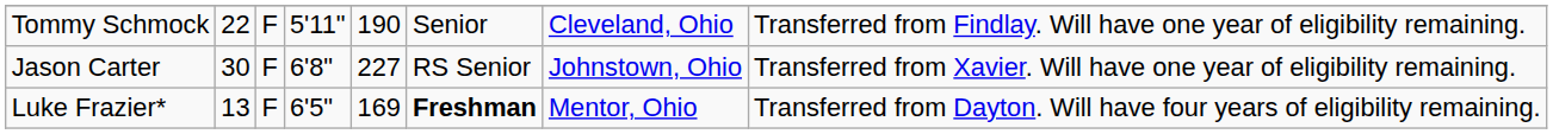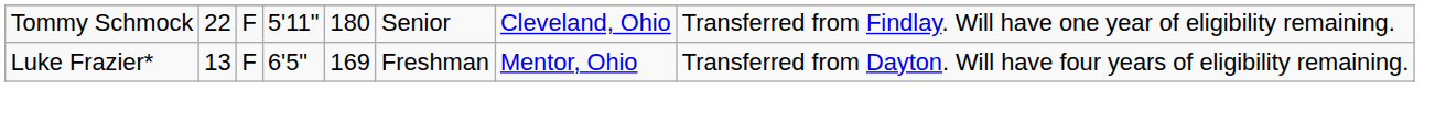 <table class="wikitable sortable" border="1">
 <tr align=center>
 </tr>
 <tr>
 <td>Tommy Schmock</td>
 <td>22</td>
 <td>F</td>
 <td>5'11"</td>
-<td>190</td>
+<td>180</td>
 <td>Senior</td>
 <td><a href='#'>Cleveland, Ohio</a></td>
 <td>Transferred from <a href='#'>Findlay</a>. Will have one year of eligibility remaining.</td>
-</tr>
-<tr>
-<td>Jason Carter</td>
-<td>30</td>
-<td>F</td>
-<td>6'8"</td>
-<td>227</td>
-<td>RS Senior</td>
-<td><a href='#'>Johnstown, Ohio</a></td>
-<td>Transferred from <a href='#'>Xavier</a>. Will have one year of eligibility remaining.</td>
 </tr>
 <tr>
 <td>Luke Frazier*</td>
 <td>13</td>
 <td>F</td>
 <td>6'5"</td>
 <td>169</td>
-<td><strong>Freshman</strong></td>
+<td>Freshman</td>
 <td><a href='#'>Mentor, Ohio</a></td>
 <td>Transferred from <a href='#'>Dayton</a>. Will have four years of eligibility remaining.</td>
 </tr>
 </table>
